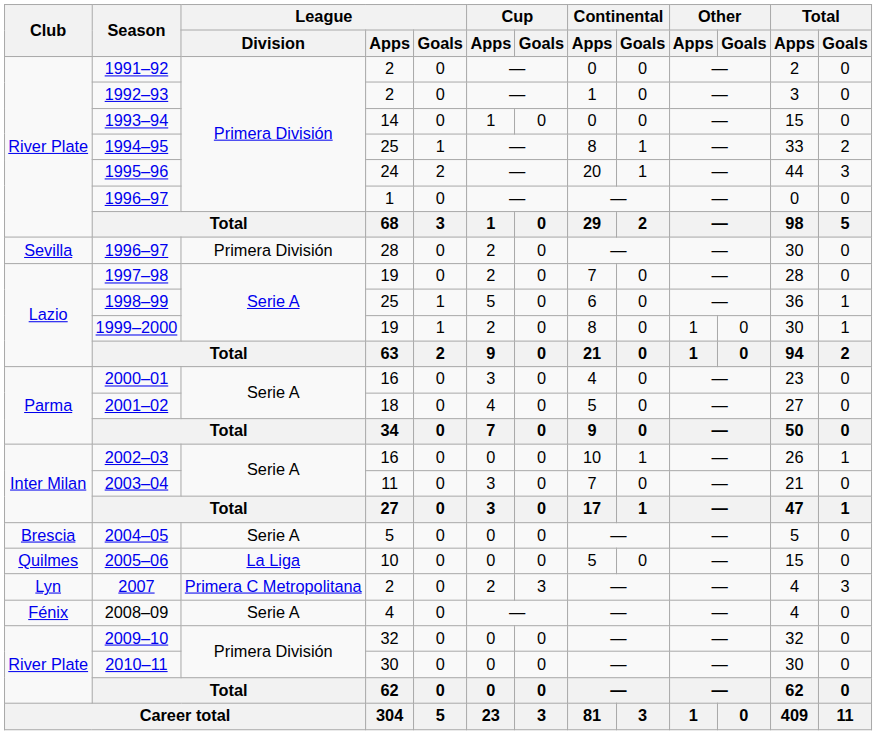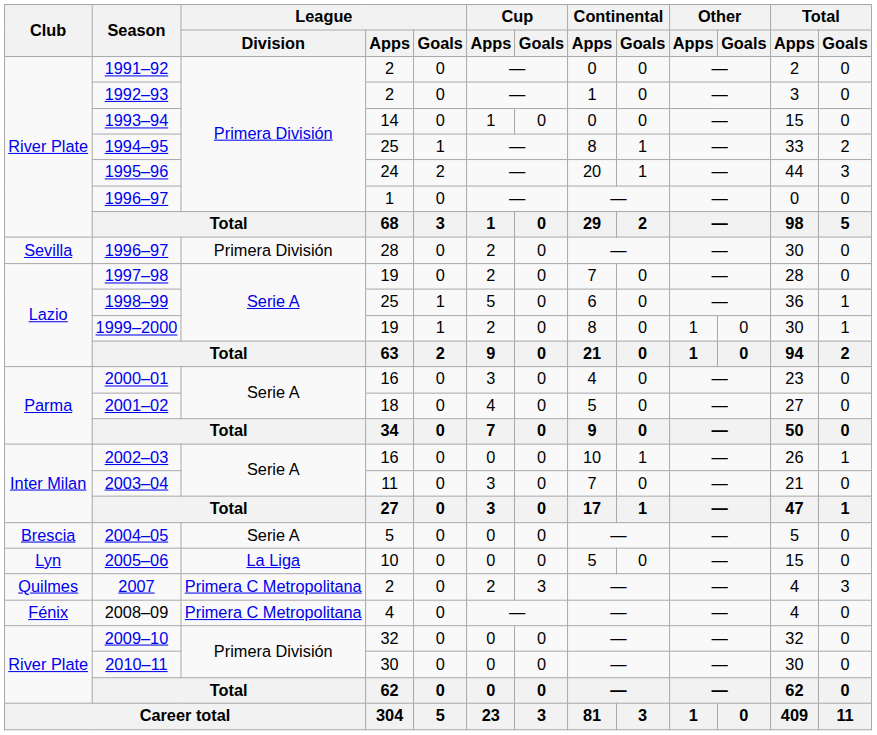 <table class="wikitable" style="text-align:center">
 <tr>
 <th rowspan="2">Club</th>
 <th rowspan="2">Season</th>
 <th colspan="3">League</th>
 <th colspan="2">Cup</th>
 <th colspan="2">Continental</th>
 <th colspan="2">Other</th>
 <th colspan="2">Total</th>
 </tr>
 <tr>
 <th>Division</th>
 <th>Apps</th>
 <th>Goals</th>
 <th>Apps</th>
 <th>Goals</th>
 <th>Apps</th>
 <th>Goals</th>
 <th>Apps</th>
 <th>Goals</th>
 <th>Apps</th>
 <th>Goals</th>
 </tr>
 <tr>
 <td rowspan="7"><a href='#'>River Plate</a></td>
 <td><a href='#'>1991–92</a></td>
 <td rowspan="6"><a href='#'>Primera División</a></td>
 <td>2</td>
 <td>0</td>
 <td colspan="2">—</td>
 <td>0</td>
 <td>0</td>
 <td colspan="2">—</td>
 <td>2</td>
 <td>0</td>
 </tr>
 <tr>
 <td><a href='#'>1992–93</a></td>
 <td>2</td>
 <td>0</td>
 <td colspan="2">—</td>
 <td>1</td>
 <td>0</td>
 <td colspan="2">—</td>
 <td>3</td>
 <td>0</td>
 </tr>
 <tr>
 <td><a href='#'>1993–94</a></td>
 <td>14</td>
 <td>0</td>
 <td>1</td>
 <td>0</td>
 <td>0</td>
 <td>0</td>
 <td colspan="2">—</td>
 <td>15</td>
 <td>0</td>
 </tr>
 <tr>
 <td><a href='#'>1994–95</a></td>
 <td>25</td>
 <td>1</td>
 <td colspan="2">—</td>
 <td>8</td>
 <td>1</td>
 <td colspan="2">—</td>
 <td>33</td>
 <td>2</td>
 </tr>
 <tr>
 <td><a href='#'>1995–96</a></td>
 <td>24</td>
 <td>2</td>
 <td colspan="2">—</td>
 <td>20</td>
 <td>1</td>
 <td colspan="2">—</td>
 <td>44</td>
 <td>3</td>
 </tr>
 <tr>
 <td><a href='#'>1996–97</a></td>
 <td>1</td>
 <td>0</td>
 <td colspan="2">—</td>
 <td colspan="2">—</td>
 <td colspan="2">—</td>
 <td>0</td>
 <td>0</td>
 </tr>
 <tr>
 <th colspan="2">Total</th>
 <th>68</th>
 <th>3</th>
 <th>1</th>
 <th>0</th>
 <th>29</th>
 <th>2</th>
 <th colspan="2">—</th>
 <th>98</th>
 <th>5</th>
 </tr>
 <tr>
 <td><a href='#'>Sevilla</a></td>
 <td><a href='#'>1996–97</a></td>
 <td>Primera División</td>
 <td>28</td>
 <td>0</td>
 <td>2</td>
 <td>0</td>
 <td colspan="2">—</td>
 <td colspan="2">—</td>
 <td>30</td>
 <td>0</td>
 </tr>
 <tr>
 <td rowspan="4"><a href='#'>Lazio</a></td>
 <td><a href='#'>1997–98</a></td>
 <td rowspan="3"><a href='#'>Serie A</a></td>
 <td>19</td>
 <td>0</td>
 <td>2</td>
 <td>0</td>
 <td>7</td>
 <td>0</td>
 <td colspan="2">—</td>
 <td>28</td>
 <td>0</td>
 </tr>
 <tr>
 <td><a href='#'>1998–99</a></td>
 <td>25</td>
 <td>1</td>
 <td>5</td>
 <td>0</td>
 <td>6</td>
 <td>0</td>
 <td colspan="2">—</td>
 <td>36</td>
 <td>1</td>
 </tr>
 <tr>
 <td><a href='#'>1999–2000</a></td>
 <td>19</td>
 <td>1</td>
 <td>2</td>
 <td>0</td>
 <td>8</td>
 <td>0</td>
 <td>1</td>
 <td>0</td>
 <td>30</td>
 <td>1</td>
 </tr>
 <tr>
 <th colspan="2">Total</th>
 <th>63</th>
 <th>2</th>
 <th>9</th>
 <th>0</th>
 <th>21</th>
 <th>0</th>
 <th>1</th>
 <th>0</th>
 <th>94</th>
 <th>2</th>
 </tr>
 <tr>
 <td rowspan="3"><a href='#'>Parma</a></td>
 <td><a href='#'>2000–01</a></td>
 <td rowspan="2">Serie A</td>
 <td>16</td>
 <td>0</td>
 <td>3</td>
 <td>0</td>
 <td>4</td>
 <td>0</td>
 <td colspan="2">—</td>
 <td>23</td>
 <td>0</td>
 </tr>
 <tr>
 <td><a href='#'>2001–02</a></td>
 <td>18</td>
 <td>0</td>
 <td>4</td>
 <td>0</td>
 <td>5</td>
 <td>0</td>
 <td colspan="2">—</td>
 <td>27</td>
 <td>0</td>
 </tr>
 <tr>
 <th colspan="2">Total</th>
 <th>34</th>
 <th>0</th>
 <th>7</th>
 <th>0</th>
 <th>9</th>
 <th>0</th>
 <th colspan="2">—</th>
 <th>50</th>
 <th>0</th>
 </tr>
 <tr>
 <td rowspan="3"><a href='#'>Inter Milan</a></td>
 <td><a href='#'>2002–03</a></td>
 <td rowspan="2">Serie A</td>
 <td>16</td>
 <td>0</td>
 <td>0</td>
 <td>0</td>
 <td>10</td>
 <td>1</td>
 <td colspan="2">—</td>
 <td>26</td>
 <td>1</td>
 </tr>
 <tr>
 <td><a href='#'>2003–04</a></td>
 <td>11</td>
 <td>0</td>
 <td>3</td>
 <td>0</td>
 <td>7</td>
 <td>0</td>
 <td colspan="2">—</td>
 <td>21</td>
 <td>0</td>
 </tr>
 <tr>
 <th colspan="2">Total</th>
 <th>27</th>
 <th>0</th>
 <th>3</th>
 <th>0</th>
 <th>17</th>
 <th>1</th>
 <th colspan="2">—</th>
 <th>47</th>
 <th>1</th>
 </tr>
 <tr>
 <td><a href='#'>Brescia</a></td>
 <td><a href='#'>2004–05</a></td>
 <td>Serie A</td>
 <td>5</td>
 <td>0</td>
 <td>0</td>
 <td>0</td>
 <td colspan="2">—</td>
 <td colspan="2">—</td>
 <td>5</td>
 <td>0</td>
 </tr>
 <tr>
-<td><a href='#'>Quilmes</a></td>
+<td><a href='#'>Lyn</a></td>
 <td><a href='#'>2005–06</a></td>
 <td><a href='#'>La Liga</a></td>
 <td>10</td>
 <td>0</td>
 <td>0</td>
 <td>0</td>
 <td>5</td>
 <td>0</td>
 <td colspan="2">—</td>
 <td>15</td>
 <td>0</td>
 </tr>
 <tr>
-<td><a href='#'>Lyn</a></td>
+<td><a href='#'>Quilmes</a></td>
 <td><a href='#'>2007</a></td>
 <td><a href='#'>Primera C Metropolitana</a></td>
 <td>2</td>
 <td>0</td>
 <td>2</td>
 <td>3</td>
 <td colspan="2">—</td>
 <td colspan="2">—</td>
 <td>4</td>
 <td>3</td>
 </tr>
 <tr>
 <td><a href='#'>Fénix</a></td>
 <td>2008–09</td>
-<td>Serie A</td>
+<td><a href='#'>Primera C Metropolitana</a></td>
 <td>4</td>
 <td>0</td>
 <td colspan="2">—</td>
 <td colspan="2">—</td>
 <td colspan="2">—</td>
 <td>4</td>
 <td>0</td>
 </tr>
 <tr>
 <td rowspan="3"><a href='#'>River Plate</a></td>
 <td><a href='#'>2009–10</a></td>
 <td rowspan="2">Primera División</td>
 <td>32</td>
 <td>0</td>
 <td>0</td>
 <td>0</td>
 <td colspan="2">—</td>
 <td colspan="2">—</td>
 <td>32</td>
 <td>0</td>
 </tr>
 <tr>
 <td><a href='#'>2010–11</a></td>
 <td>30</td>
 <td>0</td>
 <td>0</td>
 <td>0</td>
 <td colspan="2">—</td>
 <td colspan="2">—</td>
 <td>30</td>
 <td>0</td>
 </tr>
 <tr>
 <th colspan="2">Total</th>
 <th>62</th>
 <th>0</th>
 <th>0</th>
 <th>0</th>
 <th colspan="2">—</th>
 <th colspan="2">—</th>
 <th>62</th>
 <th>0</th>
 </tr>
 <tr>
 <th colspan="3">Career total</th>
 <th>304</th>
 <th>5</th>
 <th>23</th>
 <th>3</th>
 <th>81</th>
 <th>3</th>
 <th>1</th>
 <th>0</th>
 <th>409</th>
 <th>11</th>
 </tr>
 </table>
